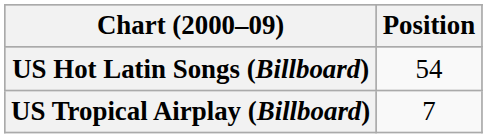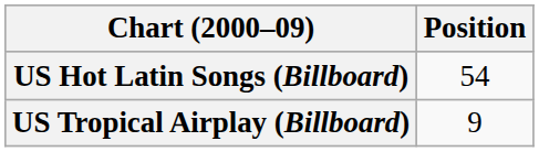 <table class="wikitable plainrowheaders" style="text-align:center">
 <tr>
 <th>Chart (2000–09)</th>
 <th>Position</th>
 </tr>
 <tr>
 <th scope="row">US Hot Latin Songs (<em>Billboard</em>)</th>
 <td style="text-align:center;">54</td>
 </tr>
 <tr>
 <th scope="row">US Tropical Airplay (<em>Billboard</em>)</th>
-<td style="text-align:center;">7</td>
+<td style="text-align:center;">9</td>
 </tr>
 </table>
